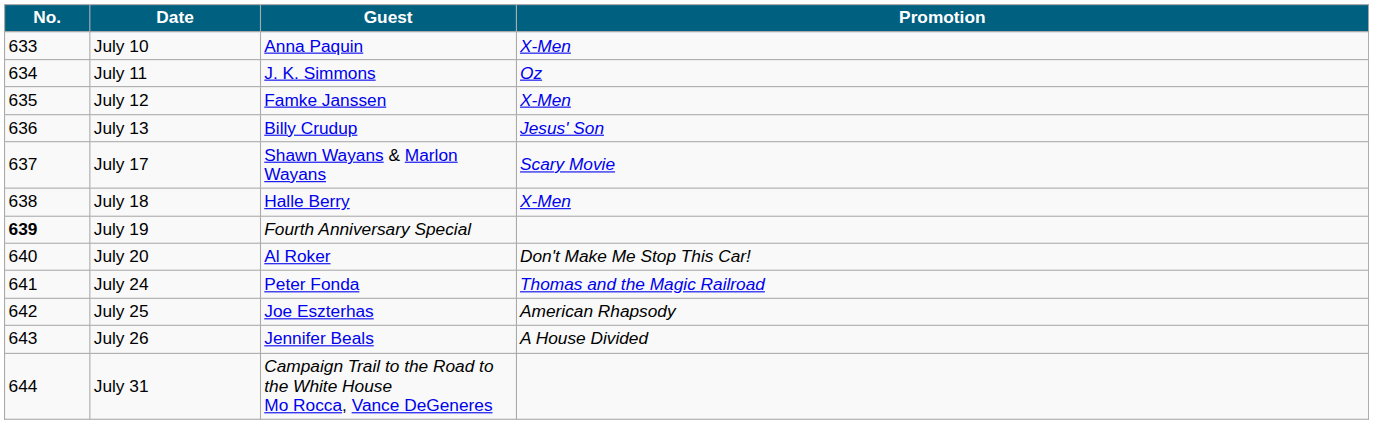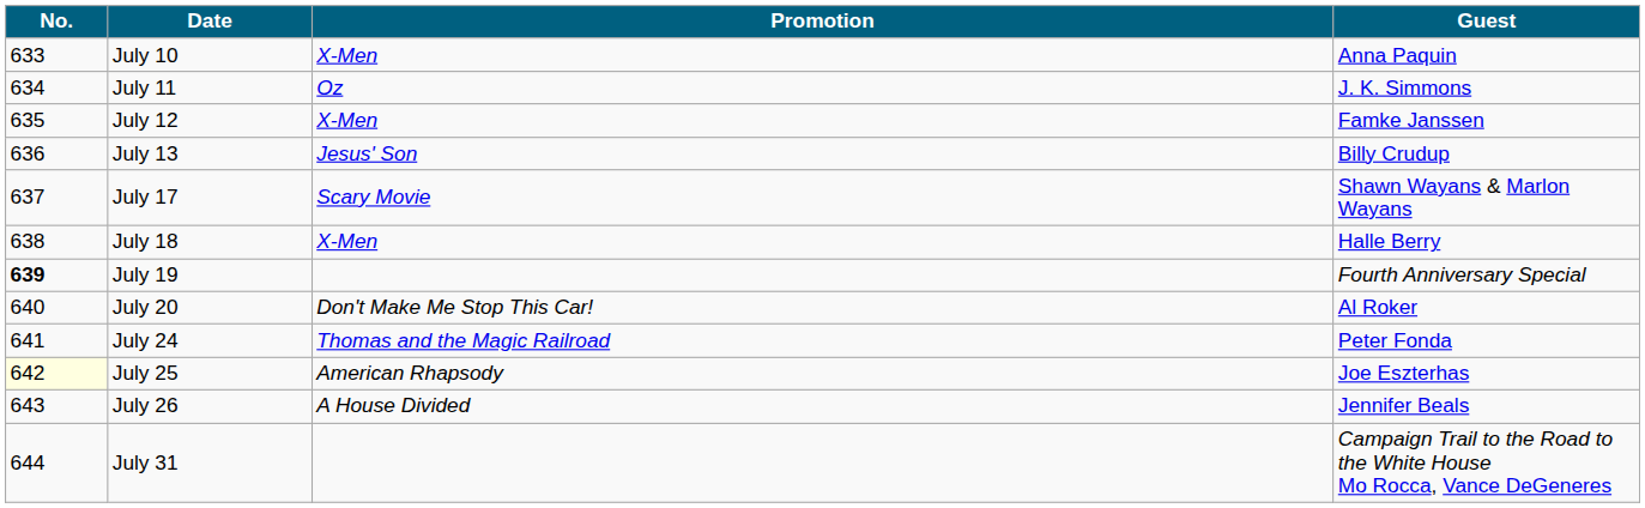 <table class="wikitable" width="100%">
 <tr bgcolor="#CCCCCC">
 <th width="5%" style="background:#006080; color:white"><abbr>No.</abbr></th>
 <th width="10%" style="background:#006080; color:white">Date</th>
+<th width="50%" style="background:#006080; color:white">Promotion</th>
 <th width="15%" style="background:#006080; color:white">Guest</th>
-<th width="50%" style="background:#006080; color:white">Promotion</th>
 </tr>
 <tr>
 <td>633</td>
 <td>July 10</td>
+<td><em><a href='#'>X-Men</a></em></td>
 <td><a href='#'>Anna Paquin</a></td>
-<td><em><a href='#'>X-Men</a></em></td>
 </tr>
 <tr>
 <td>634</td>
 <td>July 11</td>
+<td><em><a href='#'>Oz</a></em></td>
 <td><a href='#'>J. K. Simmons</a></td>
-<td><em><a href='#'>Oz</a></em></td>
 </tr>
 <tr>
 <td>635</td>
 <td>July 12</td>
+<td><em><a href='#'>X-Men</a></em></td>
 <td><a href='#'>Famke Janssen</a></td>
-<td><em><a href='#'>X-Men</a></em></td>
 </tr>
 <tr>
 <td>636</td>
 <td>July 13</td>
+<td><em><a href='#'>Jesus' Son</a></em></td>
 <td><a href='#'>Billy Crudup</a></td>
-<td><em><a href='#'>Jesus' Son</a></em></td>
 </tr>
 <tr>
 <td>637</td>
 <td>July 17</td>
+<td><em><a href='#'>Scary Movie</a></em></td>
 <td><a href='#'>Shawn Wayans</a> & <a href='#'>Marlon Wayans</a></td>
-<td><em><a href='#'>Scary Movie</a></em></td>
 </tr>
 <tr>
 <td>638</td>
 <td>July 18</td>
+<td><em><a href='#'>X-Men</a></em></td>
 <td><a href='#'>Halle Berry</a></td>
-<td><em><a href='#'>X-Men</a></em></td>
 </tr>
 <tr>
 <td><strong>639</strong></td>
 <td>July 19</td>
+<td></td>
 <td><em>Fourth Anniversary Special</em></td>
-<td></td>
 </tr>
 <tr>
 <td>640</td>
 <td>July 20</td>
+<td><em>Don't Make Me Stop This Car!</em></td>
 <td><a href='#'>Al Roker</a></td>
-<td><em>Don't Make Me Stop This Car!</em></td>
 </tr>
 <tr>
 <td>641</td>
 <td>July 24</td>
+<td><em><a href='#'>Thomas and the Magic Railroad</a></em></td>
 <td><a href='#'>Peter Fonda</a></td>
-<td><em><a href='#'>Thomas and the Magic Railroad</a></em></td>
 </tr>
 <tr>
-<td>642</td>
+<td style="background: lightyellow;">642</td>
 <td>July 25</td>
+<td><em>American Rhapsody</em></td>
 <td><a href='#'>Joe Eszterhas</a></td>
-<td><em>American Rhapsody</em></td>
 </tr>
 <tr>
 <td>643</td>
 <td>July 26</td>
+<td><em>A House Divided</em></td>
 <td><a href='#'>Jennifer Beals</a></td>
-<td><em>A House Divided</em></td>
 </tr>
 <tr>
 <td>644</td>
 <td>July 31</td>
+<td></td>
 <td><em>Campaign Trail to the Road to the White House</em><br><a href='#'>Mo Rocca</a>, <a href='#'>Vance DeGeneres</a></td>
-<td></td>
 </tr>
 </table>
